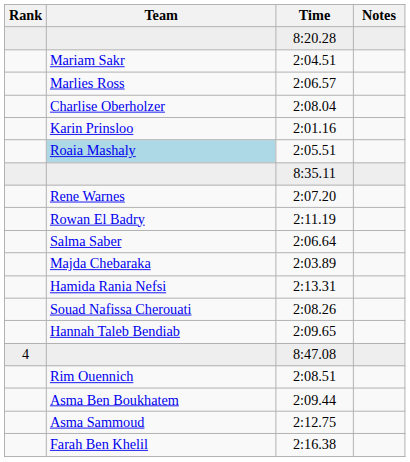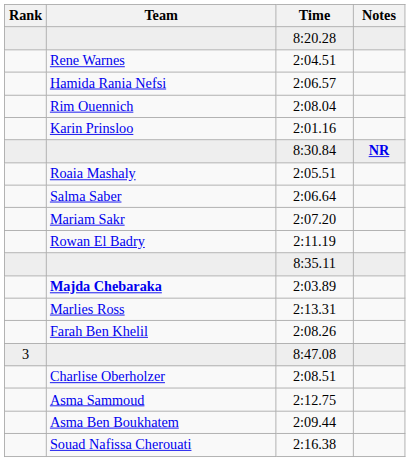 <table class="wikitable" style="text-align:center">
 <tr>
 <th width=40>Rank</th>
 <th width=250>Team</th>
 <th width=80>Time</th>
 <th width=50>Notes</th>
 </tr>
 <tr bgcolor=eeeeee>
 <td></td>
 <td align=left></td>
 <td>8:20.28</td>
 <td></td>
 </tr>
 <tr>
 <td></td>
-<td align=left><a href='#'>Mariam Sakr</a></td>
+<td align=left><a href='#'>Rene Warnes</a></td>
 <td>2:04.51</td>
 <td></td>
 </tr>
 <tr>
 <td></td>
-<td align=left><a href='#'>Marlies Ross</a></td>
+<td align=left><a href='#'>Hamida Rania Nefsi</a></td>
 <td>2:06.57</td>
 <td></td>
 </tr>
 <tr>
 <td></td>
-<td align=left><a href='#'>Charlise Oberholzer</a></td>
+<td align=left><a href='#'>Rim Ouennich</a></td>
 <td>2:08.04</td>
 <td></td>
 </tr>
 <tr>
 <td></td>
 <td align=left><a href='#'>Karin Prinsloo</a></td>
 <td>2:01.16</td>
 <td></td>
 </tr>
+<tr bgcolor=eeeeee>
+<td></td>
+<td align=left></td>
+<td>8:30.84</td>
+<td><strong><a href='#'>NR</a></strong></td>
+</tr>
 <tr>
 <td></td>
-<td align=left style="background: lightblue;"><a href='#'>Roaia Mashaly</a></td>
+<td align=left><a href='#'>Roaia Mashaly</a></td>
 <td>2:05.51</td>
+<td></td>
+</tr>
+<tr>
+<td></td>
+<td align=left><a href='#'>Salma Saber</a></td>
+<td>2:06.64</td>
+<td></td>
+</tr>
+<tr>
+<td></td>
+<td align=left><a href='#'>Mariam Sakr</a></td>
+<td>2:07.20</td>
+<td></td>
+</tr>
+<tr>
+<td></td>
+<td align=left><a href='#'>Rowan El Badry</a></td>
+<td>2:11.19</td>
 <td></td>
 </tr>
 <tr bgcolor=eeeeee>
 <td></td>
 <td align=left></td>
 <td>8:35.11</td>
 <td></td>
 </tr>
 <tr>
 <td></td>
-<td align=left><a href='#'>Rene Warnes</a></td>
-<td>2:07.20</td>
-<td></td>
-</tr>
-<tr>
-<td></td>
-<td align=left><a href='#'>Rowan El Badry</a></td>
-<td>2:11.19</td>
-<td></td>
-</tr>
-<tr>
-<td></td>
-<td align=left><a href='#'>Salma Saber</a></td>
-<td>2:06.64</td>
-<td></td>
-</tr>
-<tr>
-<td></td>
-<td align=left><a href='#'>Majda Chebaraka</a></td>
+<td align=left><strong><a href='#'>Majda Chebaraka</a></strong></td>
 <td>2:03.89</td>
 <td></td>
 </tr>
 <tr>
 <td></td>
-<td align=left><a href='#'>Hamida Rania Nefsi</a></td>
+<td align=left><a href='#'>Marlies Ross</a></td>
 <td>2:13.31</td>
 <td></td>
 </tr>
 <tr>
 <td></td>
-<td align=left><a href='#'>Souad Nafissa Cherouati</a></td>
+<td align=left><a href='#'>Farah Ben Khelil</a></td>
 <td>2:08.26</td>
 <td></td>
 </tr>
-<tr>
-<td></td>
-<td align=left><a href='#'>Hannah Taleb Bendiab</a></td>
-<td>2:09.65</td>
-<td></td>
-</tr>
 <tr bgcolor=eeeeee>
-<td>4</td>
+<td>3</td>
 <td align=left></td>
 <td>8:47.08</td>
 <td></td>
 </tr>
 <tr>
 <td></td>
-<td align=left><a href='#'>Rim Ouennich</a></td>
+<td align=left><a href='#'>Charlise Oberholzer</a></td>
 <td>2:08.51</td>
+<td></td>
+</tr>
+<tr>
+<td></td>
+<td align=left><a href='#'>Asma Sammoud</a></td>
+<td>2:12.75</td>
 <td></td>
 </tr>
 <tr>
 <td></td>
 <td align=left><a href='#'>Asma Ben Boukhatem</a></td>
 <td>2:09.44</td>
 <td></td>
 </tr>
 <tr>
 <td></td>
-<td align=left><a href='#'>Asma Sammoud</a></td>
-<td>2:12.75</td>
-<td></td>
-</tr>
-<tr>
-<td></td>
-<td align=left><a href='#'>Farah Ben Khelil</a></td>
+<td align=left><a href='#'>Souad Nafissa Cherouati</a></td>
 <td>2:16.38</td>
 <td></td>
 </tr>
 </table>
